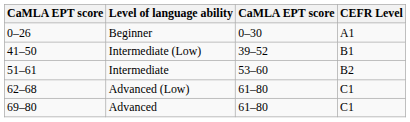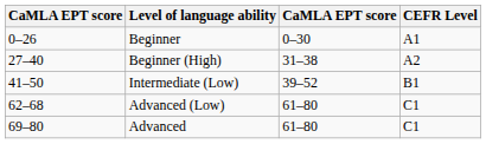 <table class="wikitable">
 <tr>
 <th>CaMLA EPT score</th>
 <th>Level of language ability</th>
 <th>CaMLA EPT score</th>
 <th>CEFR Level</th>
 </tr>
 <tr>
 <td>0–26</td>
 <td>Beginner</td>
 <td>0–30</td>
 <td>A1</td>
 </tr>
 <tr>
+<td>27–40</td>
+<td>Beginner (High)</td>
+<td>31–38</td>
+<td>A2</td>
+</tr>
+<tr>
 <td>41–50</td>
 <td>Intermediate (Low)</td>
 <td>39–52</td>
 <td>B1</td>
-</tr>
-<tr>
-<td>51–61</td>
-<td>Intermediate</td>
-<td>53–60</td>
-<td>B2</td>
 </tr>
 <tr>
 <td>62–68</td>
 <td>Advanced (Low)</td>
 <td>61–80</td>
 <td>C1</td>
 </tr>
 <tr>
 <td>69–80</td>
 <td>Advanced</td>
 <td>61–80</td>
 <td>C1</td>
 </tr>
 </table>
